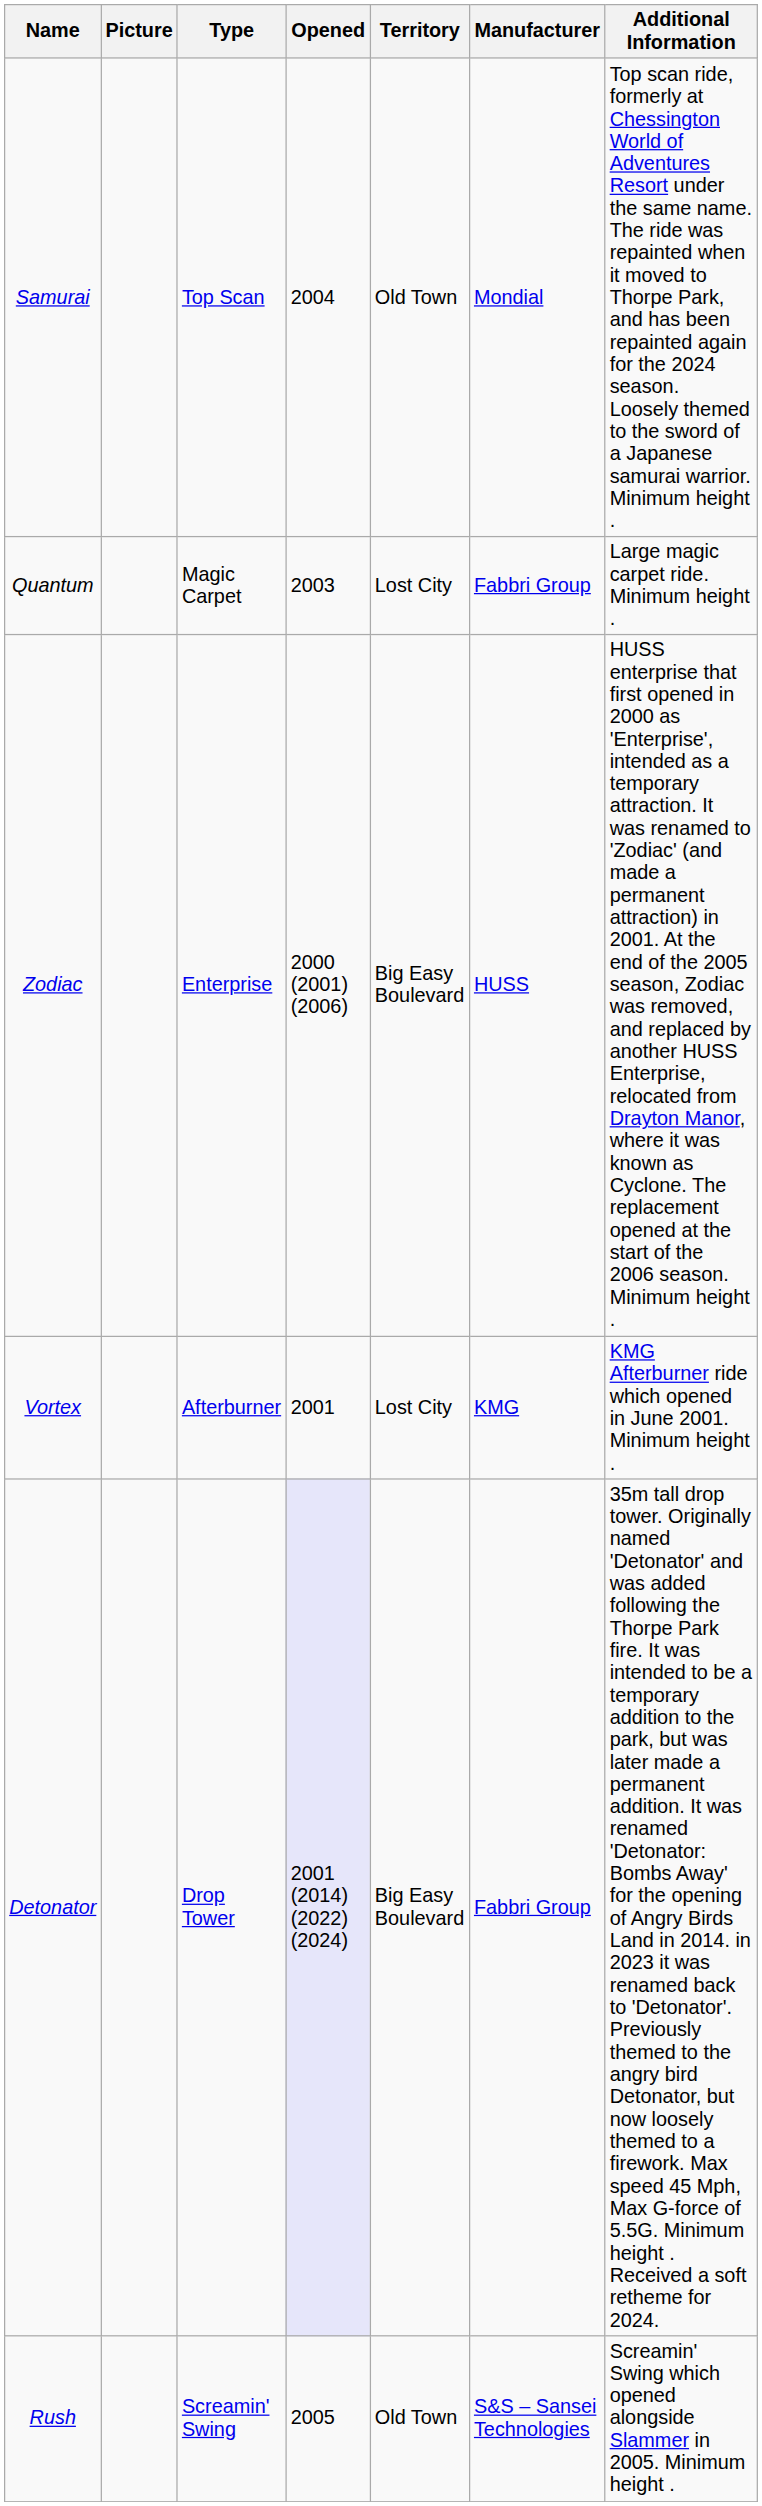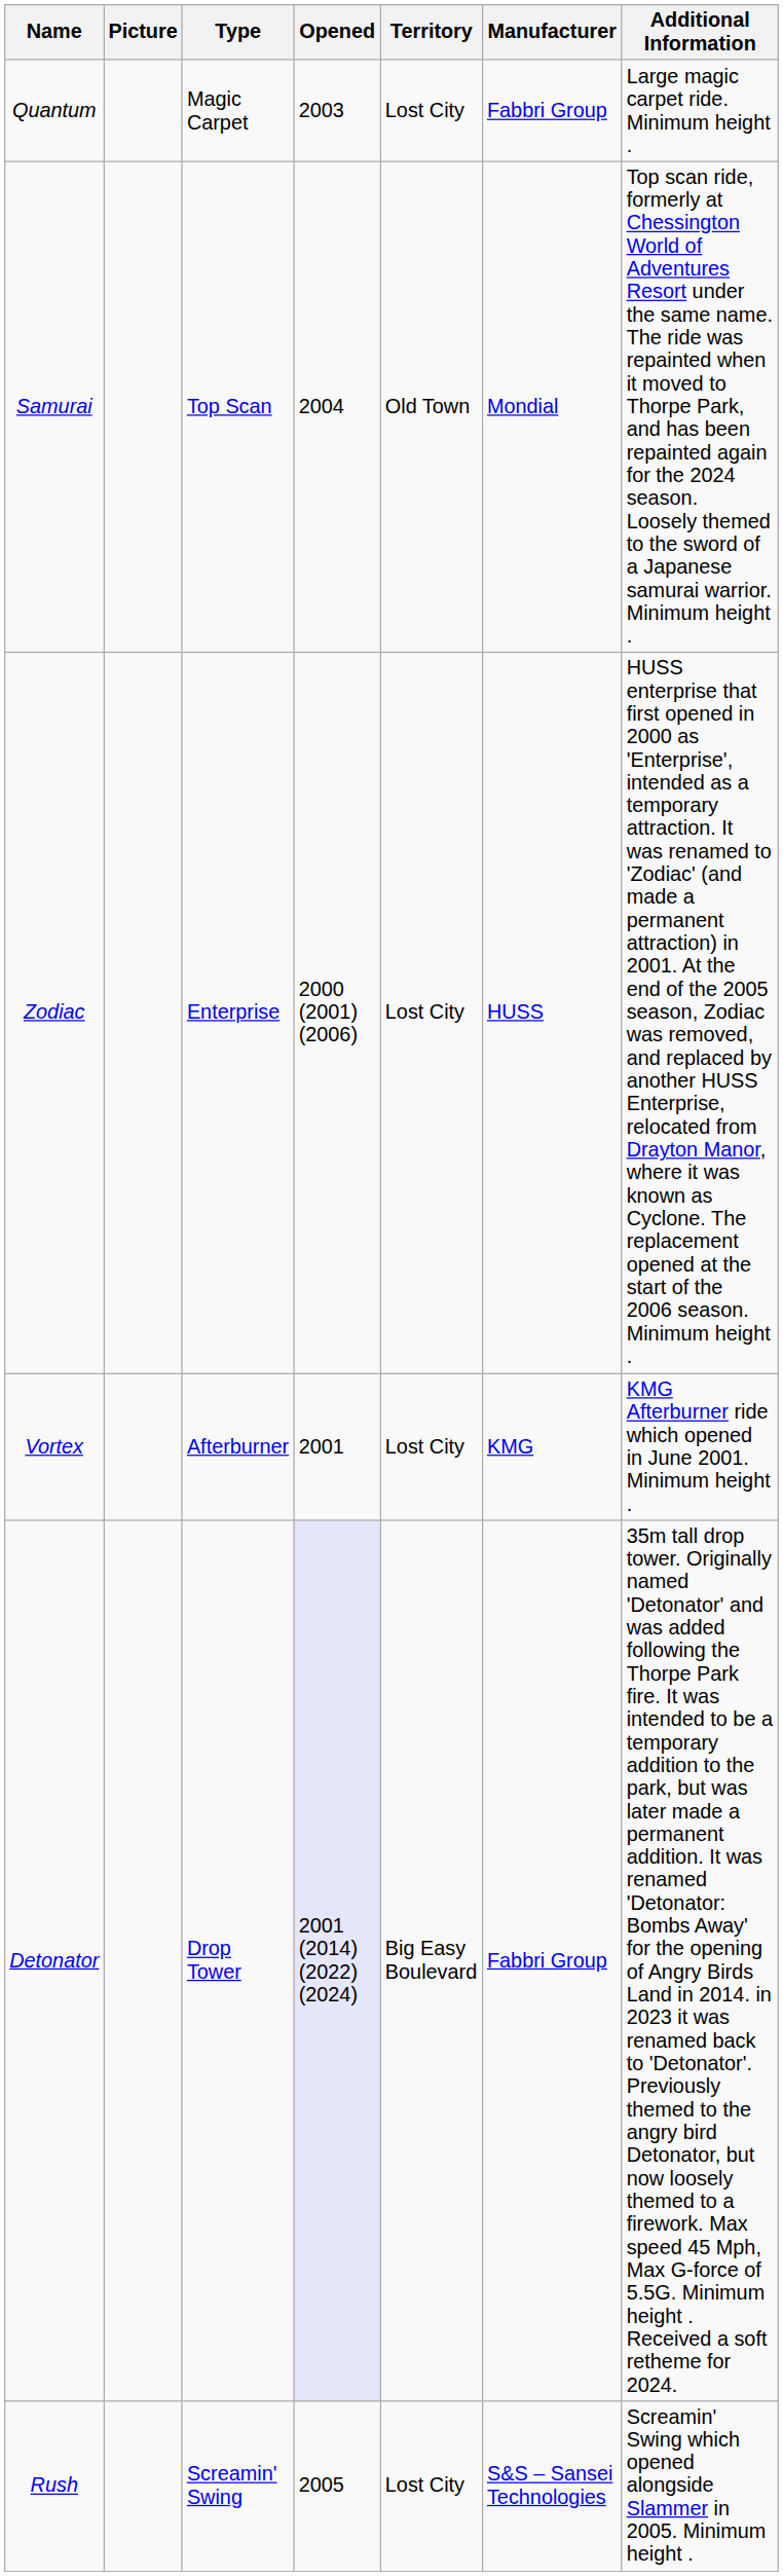 <table class="wikitable sortable">
 <tr>
 <th>Name</th>
 <th class="unsortable">Picture</th>
 <th>Type</th>
 <th>Opened</th>
 <th>Territory</th>
 <th>Manufacturer</th>
 <th class="unsortable">Additional Information</th>
 </tr>
 <tr>
+<td style="text-align: center;"><em>Quantum</em></td>
+<td></td>
+<td>Magic Carpet</td>
+<td>2003</td>
+<td>Lost City</td>
+<td><a href='#'>Fabbri Group</a></td>
+<td>Large magic carpet ride. Minimum height .</td>
+</tr>
+<tr>
 <td style="text-align: center;"><em><a href='#'>Samurai</a></em></td>
 <td> </td>
 <td><a href='#'>Top Scan</a></td>
 <td>2004</td>
 <td>Old Town</td>
 <td><a href='#'>Mondial</a></td>
 <td>Top scan ride, formerly at <a href='#'>Chessington World of Adventures Resort</a> under the same name. The ride was repainted when it moved to Thorpe Park, and has been repainted again for the 2024 season. Loosely themed to the sword of a Japanese samurai warrior. Minimum height .</td>
 </tr>
 <tr>
-<td style="text-align: center;"><em>Quantum</em></td>
-<td></td>
-<td>Magic Carpet</td>
-<td>2003</td>
-<td>Lost City</td>
-<td><a href='#'>Fabbri Group</a></td>
-<td>Large magic carpet ride. Minimum height .</td>
-</tr>
-<tr>
 <td style="text-align: center;"><em><a href='#'>Zodiac</a></em></td>
 <td> </td>
 <td><a href='#'>Enterprise</a></td>
 <td>2000 (2001) (2006)</td>
-<td>Big Easy Boulevard</td>
+<td>Lost City</td>
 <td><a href='#'>HUSS</a></td>
 <td>HUSS enterprise that first opened in 2000 as 'Enterprise', intended as a temporary attraction. It was renamed to 'Zodiac' (and made a permanent attraction) in 2001. At the end of the 2005 season, Zodiac was removed, and replaced by another HUSS Enterprise, relocated from <a href='#'>Drayton Manor</a>, where it was known as Cyclone. The replacement opened at the start of the 2006 season. Minimum height .</td>
 </tr>
 <tr>
 <td style="text-align: center;"><em><a href='#'>Vortex</a></em></td>
 <td> </td>
 <td><a href='#'>Afterburner</a></td>
 <td>2001</td>
 <td>Lost City</td>
 <td><a href='#'>KMG</a></td>
 <td><a href='#'>KMG Afterburner</a> ride which opened in June 2001. Minimum height .</td>
 </tr>
 <tr>
 <td style="text-align: center;"><em><a href='#'>Detonator</a></em></td>
 <td> </td>
 <td><a href='#'>Drop Tower</a></td>
 <td style="background: lavender;">2001 (2014) (2022) (2024)</td>
 <td>Big Easy Boulevard</td>
 <td><a href='#'>Fabbri Group</a></td>
 <td>35m tall drop tower. Originally named 'Detonator' and was added following the Thorpe Park fire. It was intended to be a temporary addition to the park, but was later made a permanent addition. It was renamed 'Detonator: Bombs Away' for the opening of Angry Birds Land in 2014. in 2023 it was renamed back to 'Detonator'. Previously themed to the angry bird Detonator, but now loosely themed to a firework. Max speed 45 Mph, Max G-force of 5.5G. Minimum height . Received a soft retheme for 2024.</td>
 </tr>
 <tr>
 <td style="text-align: center;"><em><a href='#'>Rush</a></em></td>
 <td> </td>
 <td><a href='#'>Screamin' Swing</a></td>
 <td>2005</td>
-<td>Old Town</td>
+<td>Lost City</td>
 <td><a href='#'>S&S – Sansei Technologies</a></td>
 <td>Screamin' Swing which opened alongside <a href='#'>Slammer</a> in 2005. Minimum height .</td>
 </tr>
 <tr>
 </tr>
 </table>
